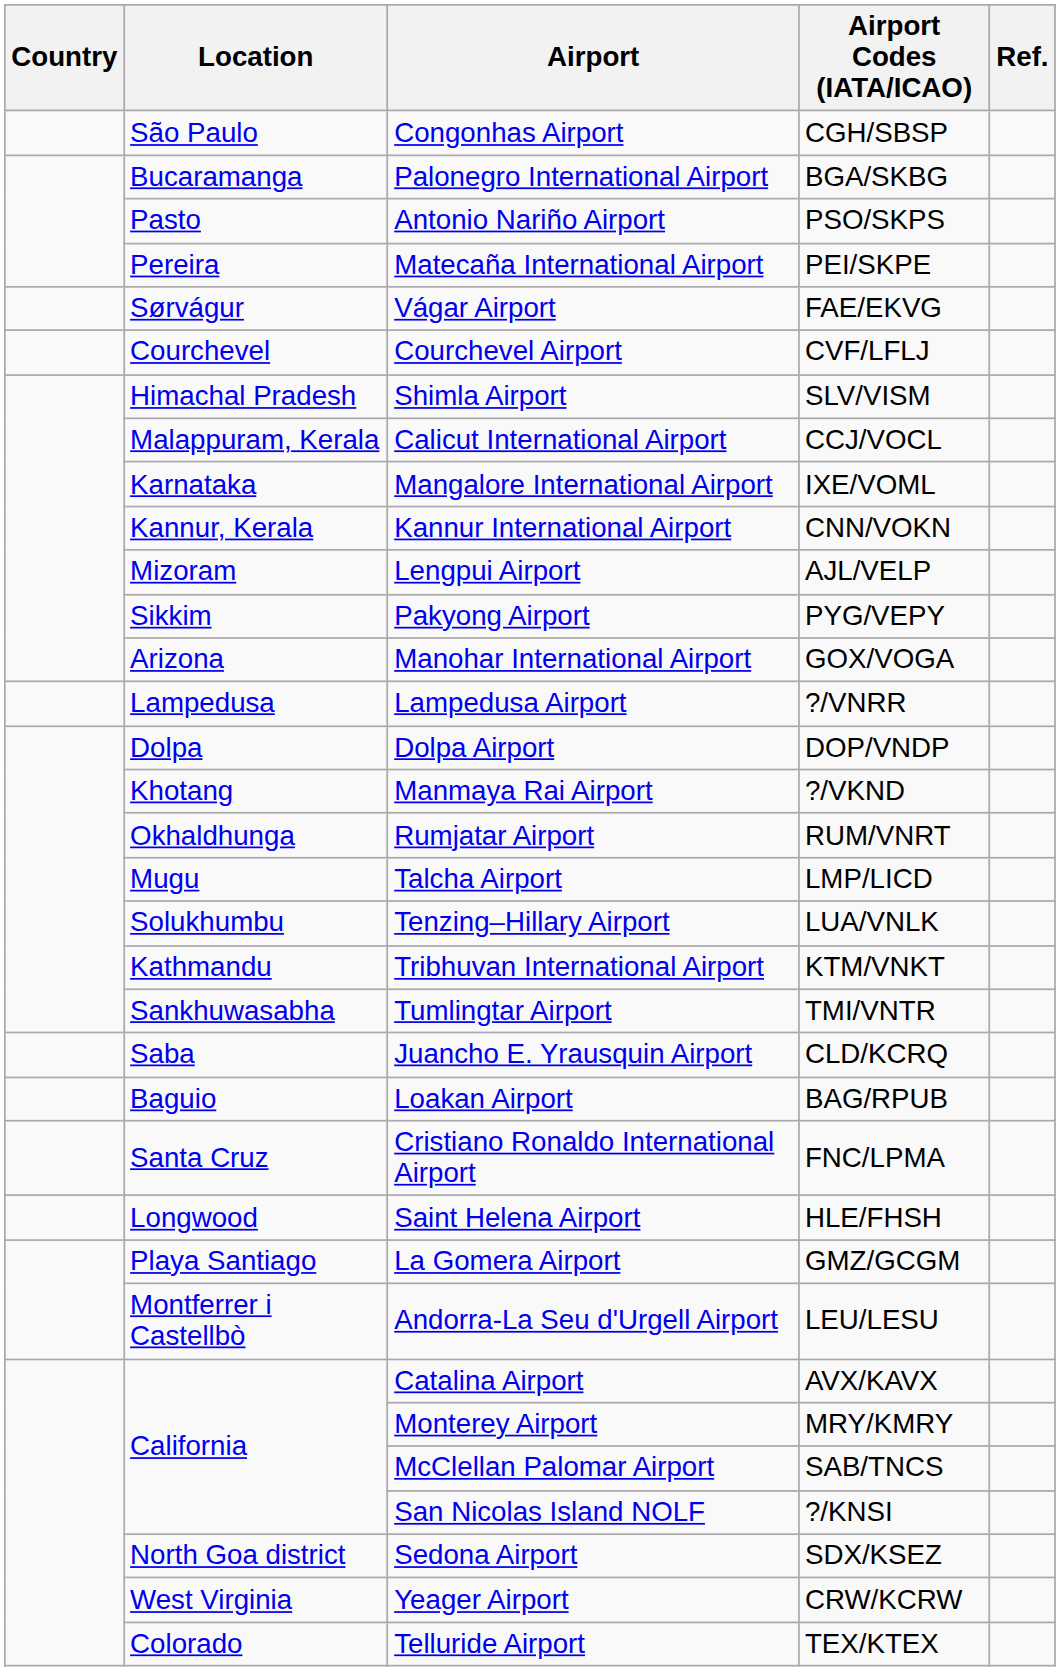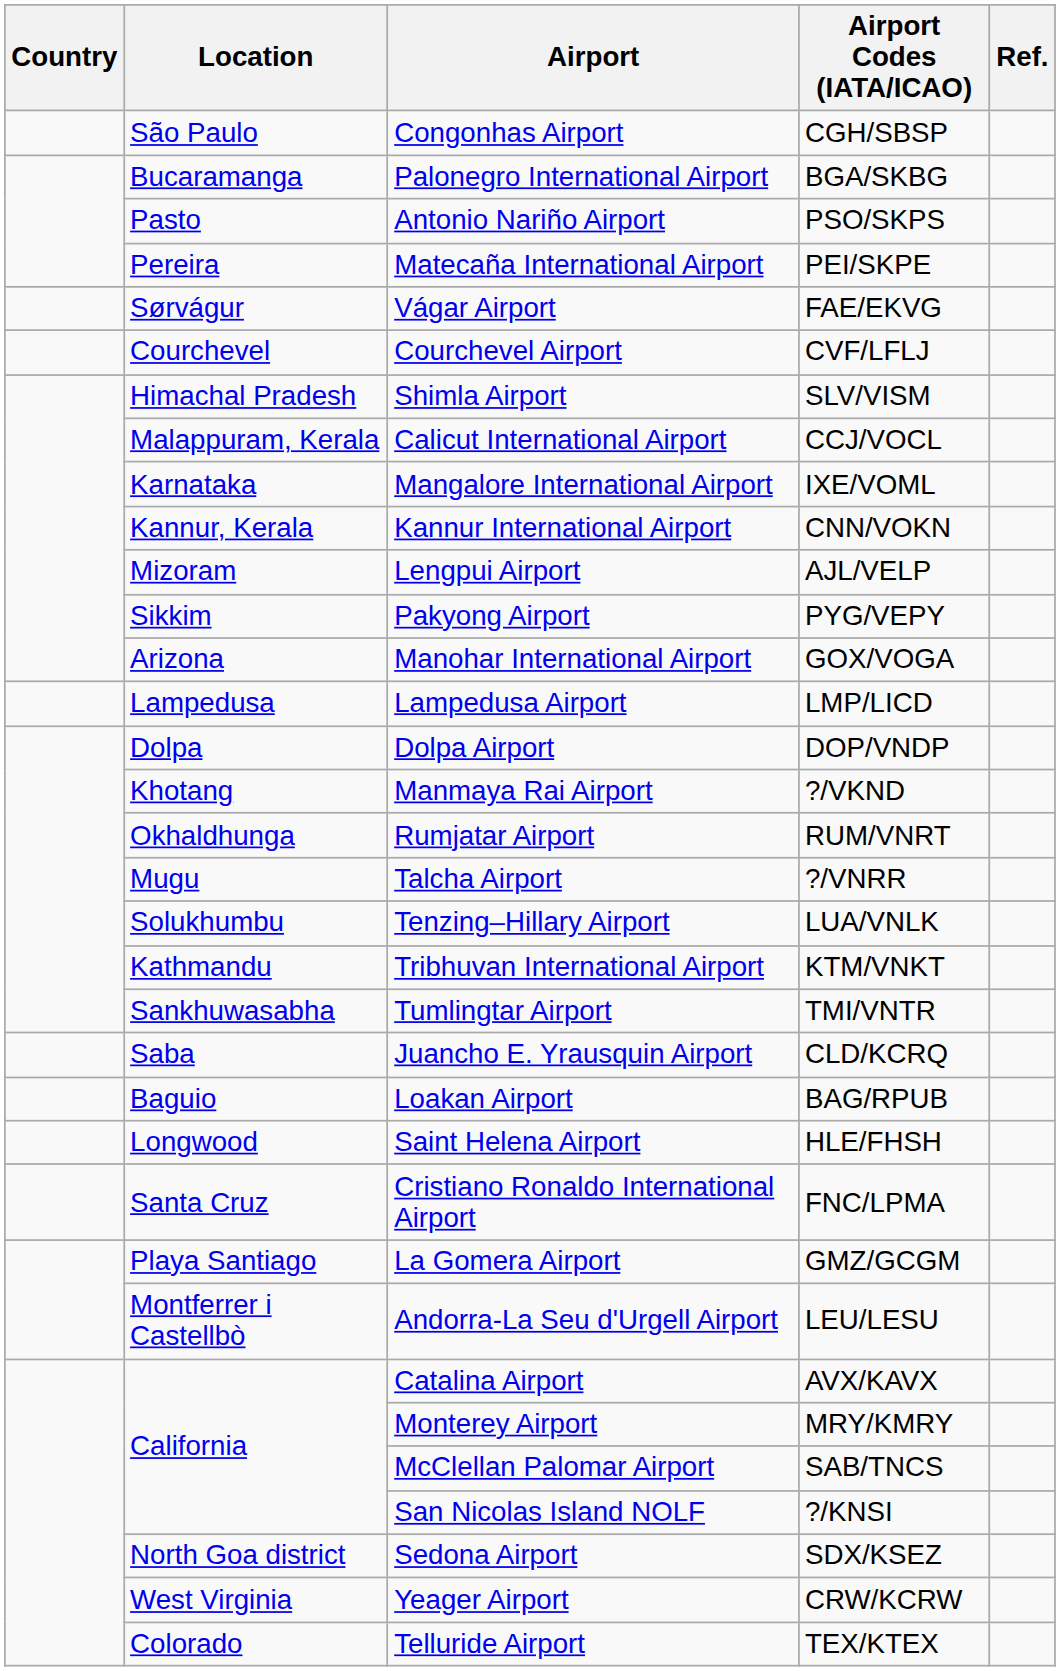 <table class="wikitable sortable">
 <tr>
 <th>Country</th>
 <th>Location</th>
 <th>Airport</th>
 <th>Airport Codes<br>(IATA/ICAO)</th>
 <th class=unsortable>Ref.</th>
 </tr>
 <tr>
 <td></td>
 <td><a href='#'>São Paulo</a></td>
 <td><a href='#'>Congonhas Airport</a></td>
 <td>CGH/SBSP</td>
 <td></td>
 </tr>
 <tr>
 <td rowspan="3"></td>
 <td><a href='#'>Bucaramanga</a></td>
 <td><a href='#'>Palonegro International Airport</a></td>
 <td>BGA/SKBG</td>
 <td></td>
 </tr>
 <tr>
 <td><a href='#'>Pasto</a></td>
 <td><a href='#'>Antonio Nariño Airport</a></td>
 <td>PSO/SKPS</td>
 <td></td>
 </tr>
 <tr>
 <td><a href='#'>Pereira</a></td>
 <td><a href='#'>Matecaña International Airport</a></td>
 <td>PEI/SKPE</td>
 <td></td>
 </tr>
 <tr>
 <td></td>
 <td><a href='#'>Sørvágur</a></td>
 <td><a href='#'>Vágar Airport</a></td>
 <td>FAE/EKVG</td>
 <td></td>
 </tr>
 <tr>
 <td></td>
 <td><a href='#'>Courchevel</a></td>
 <td><a href='#'>Courchevel Airport</a></td>
 <td>CVF/LFLJ</td>
 <td></td>
 </tr>
 <tr>
 <td rowspan="7"></td>
 <td><a href='#'>Himachal Pradesh</a></td>
 <td><a href='#'>Shimla Airport</a></td>
 <td>SLV/VISM</td>
 <td></td>
 </tr>
 <tr>
 <td><a href='#'>Malappuram, Kerala</a></td>
 <td><a href='#'>Calicut International Airport</a></td>
 <td>CCJ/VOCL</td>
 <td></td>
 </tr>
 <tr>
 <td><a href='#'>Karnataka</a></td>
 <td><a href='#'>Mangalore International Airport</a></td>
 <td>IXE/VOML</td>
 <td></td>
 </tr>
 <tr>
 <td><a href='#'>Kannur, Kerala</a></td>
 <td><a href='#'>Kannur International Airport</a></td>
 <td>CNN/VOKN</td>
 <td></td>
 </tr>
 <tr>
 <td><a href='#'>Mizoram</a></td>
 <td><a href='#'>Lengpui Airport</a></td>
 <td>AJL/VELP</td>
 <td></td>
 </tr>
 <tr>
 <td><a href='#'>Sikkim</a></td>
 <td><a href='#'>Pakyong Airport</a></td>
 <td>PYG/VEPY</td>
 <td></td>
 </tr>
 <tr>
 <td><a href='#'>Arizona</a></td>
 <td><a href='#'>Manohar International Airport</a></td>
 <td>GOX/VOGA</td>
 <td></td>
 </tr>
 <tr>
 <td></td>
 <td><a href='#'>Lampedusa</a></td>
 <td><a href='#'>Lampedusa Airport</a></td>
-<td>?/VNRR</td>
+<td>LMP/LICD</td>
 <td></td>
 </tr>
 <tr>
 <td rowspan="7"></td>
 <td><a href='#'>Dolpa</a></td>
 <td><a href='#'>Dolpa Airport</a></td>
 <td>DOP/VNDP</td>
 <td></td>
 </tr>
 <tr>
 <td><a href='#'>Khotang</a></td>
 <td><a href='#'>Manmaya Rai Airport</a></td>
 <td>?/VKND</td>
 <td></td>
 </tr>
 <tr>
 <td><a href='#'>Okhaldhunga</a></td>
 <td><a href='#'>Rumjatar Airport</a></td>
 <td>RUM/VNRT</td>
 <td></td>
 </tr>
 <tr>
 <td><a href='#'>Mugu</a></td>
 <td><a href='#'>Talcha Airport</a></td>
-<td>LMP/LICD</td>
+<td>?/VNRR</td>
 <td></td>
 </tr>
 <tr>
 <td><a href='#'>Solukhumbu</a></td>
 <td><a href='#'>Tenzing–Hillary Airport</a></td>
 <td>LUA/VNLK</td>
 <td></td>
 </tr>
 <tr>
 <td><a href='#'>Kathmandu</a></td>
 <td><a href='#'>Tribhuvan International Airport</a></td>
 <td>KTM/VNKT</td>
 <td></td>
 </tr>
 <tr>
 <td><a href='#'>Sankhuwasabha</a></td>
 <td><a href='#'>Tumlingtar Airport</a></td>
 <td>TMI/VNTR</td>
 <td></td>
 </tr>
 <tr>
 <td></td>
 <td><a href='#'>Saba</a></td>
 <td><a href='#'>Juancho E. Yrausquin Airport</a></td>
 <td>CLD/KCRQ</td>
 <td></td>
 </tr>
 <tr>
 <td></td>
 <td><a href='#'>Baguio</a></td>
 <td><a href='#'>Loakan Airport</a></td>
 <td>BAG/RPUB</td>
 <td></td>
 </tr>
 <tr>
 <td></td>
-<td><a href='#'>Santa Cruz</a></td>
-<td><a href='#'>Cristiano Ronaldo International Airport</a></td>
-<td>FNC/LPMA</td>
+<td><a href='#'>Longwood</a></td>
+<td><a href='#'>Saint Helena Airport</a></td>
+<td>HLE/FHSH</td>
 <td></td>
 </tr>
 <tr>
 <td></td>
-<td><a href='#'>Longwood</a></td>
-<td><a href='#'>Saint Helena Airport</a></td>
-<td>HLE/FHSH</td>
+<td><a href='#'>Santa Cruz</a></td>
+<td><a href='#'>Cristiano Ronaldo International Airport</a></td>
+<td>FNC/LPMA</td>
 <td></td>
 </tr>
 <tr>
 <td rowspan="2"></td>
 <td><a href='#'>Playa Santiago</a></td>
 <td><a href='#'>La Gomera Airport</a></td>
 <td>GMZ/GCGM</td>
 <td></td>
 </tr>
 <tr>
 <td><a href='#'>Montferrer i Castellbò</a></td>
 <td><a href='#'>Andorra-La Seu d'Urgell Airport</a></td>
 <td>LEU/LESU</td>
 <td></td>
 </tr>
 <tr>
 <td rowspan="7"></td>
 <td rowspan="4"><a href='#'>California</a></td>
 <td><a href='#'>Catalina Airport</a></td>
 <td>AVX/KAVX</td>
 <td></td>
 </tr>
 <tr>
 <td><a href='#'>Monterey Airport</a></td>
 <td>MRY/KMRY</td>
 <td></td>
 </tr>
 <tr>
 <td><a href='#'>McClellan Palomar Airport</a></td>
 <td>SAB/TNCS</td>
 <td></td>
 </tr>
 <tr>
 <td><a href='#'>San Nicolas Island NOLF</a></td>
 <td>?/KNSI</td>
 <td></td>
 </tr>
 <tr>
 <td><a href='#'>North Goa district</a></td>
 <td><a href='#'>Sedona Airport</a></td>
 <td>SDX/KSEZ</td>
 <td></td>
 </tr>
 <tr>
 <td><a href='#'>West Virginia</a></td>
 <td><a href='#'>Yeager Airport</a></td>
 <td>CRW/KCRW</td>
 <td></td>
 </tr>
 <tr>
 <td><a href='#'>Colorado</a></td>
 <td><a href='#'>Telluride Airport</a></td>
 <td>TEX/KTEX</td>
 <td></td>
 </tr>
 </table>
